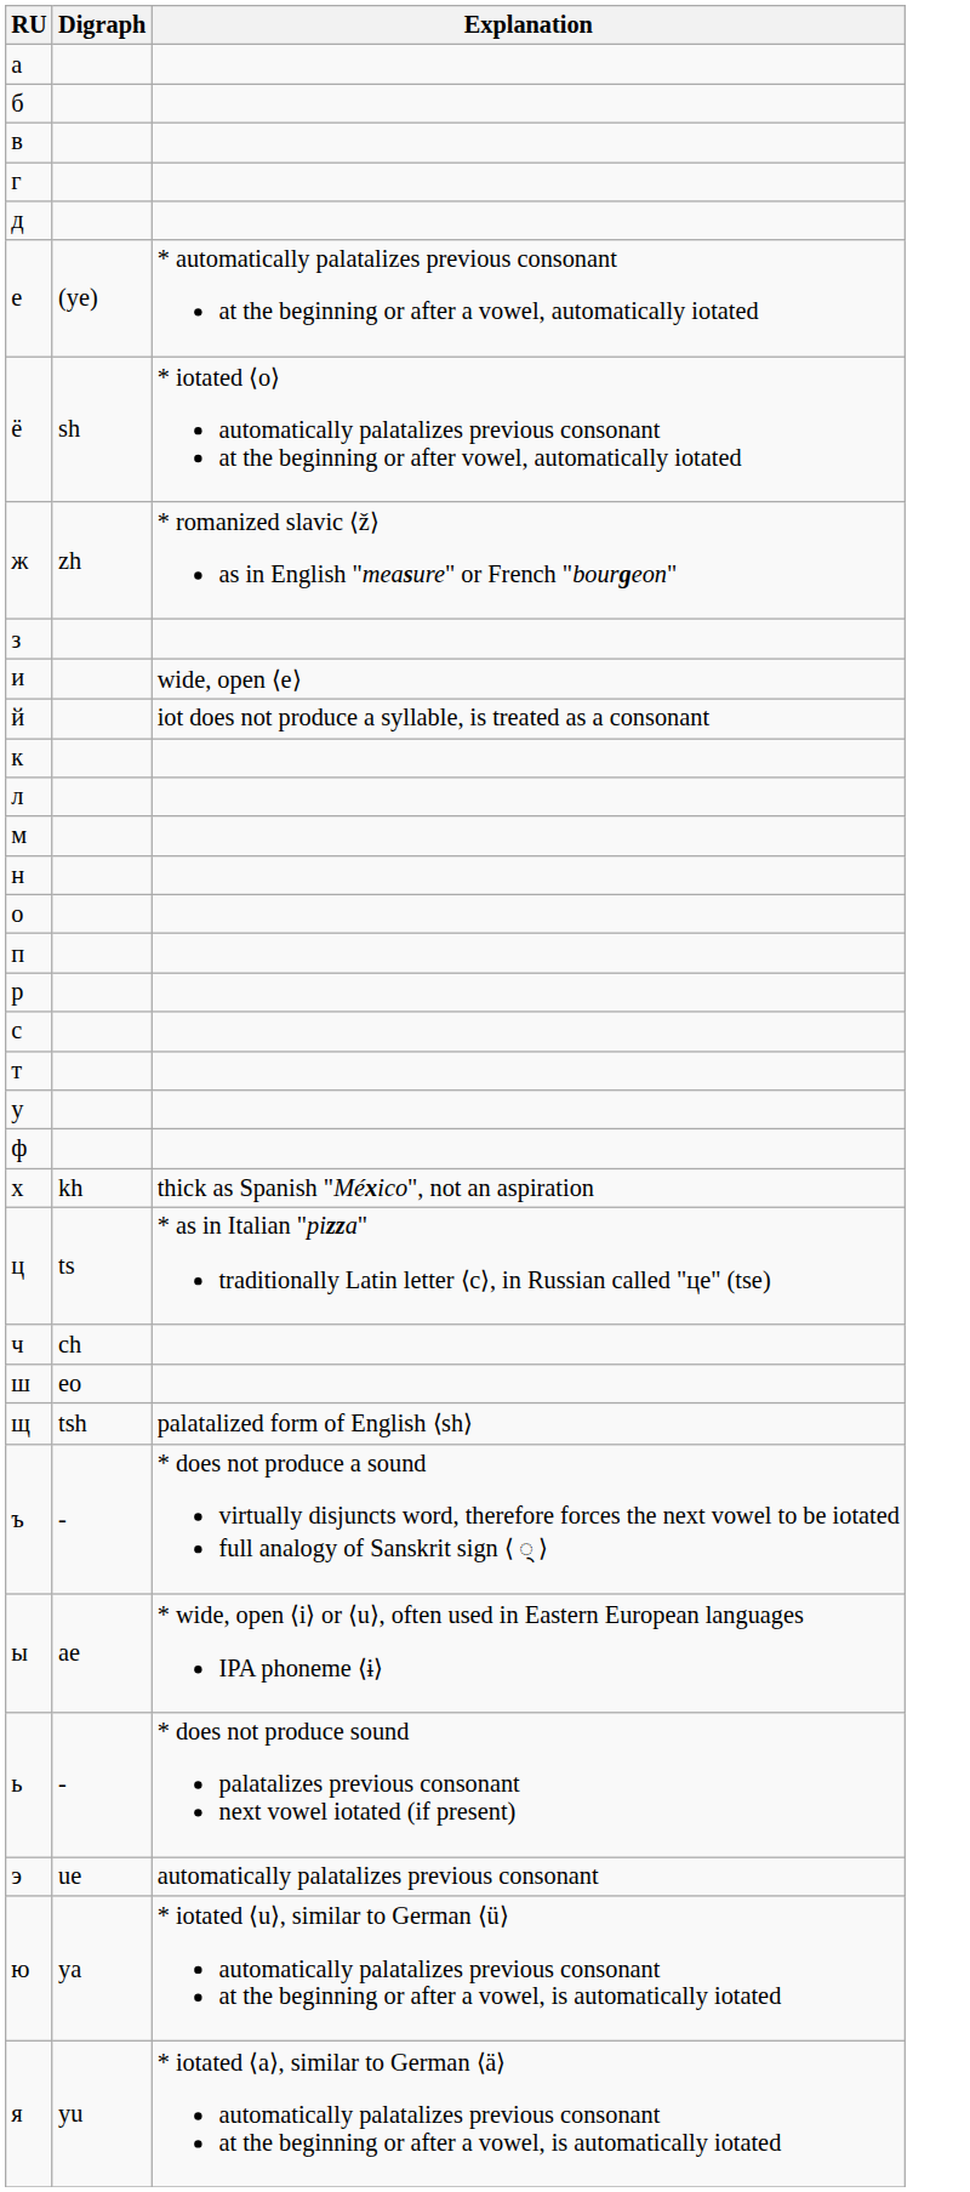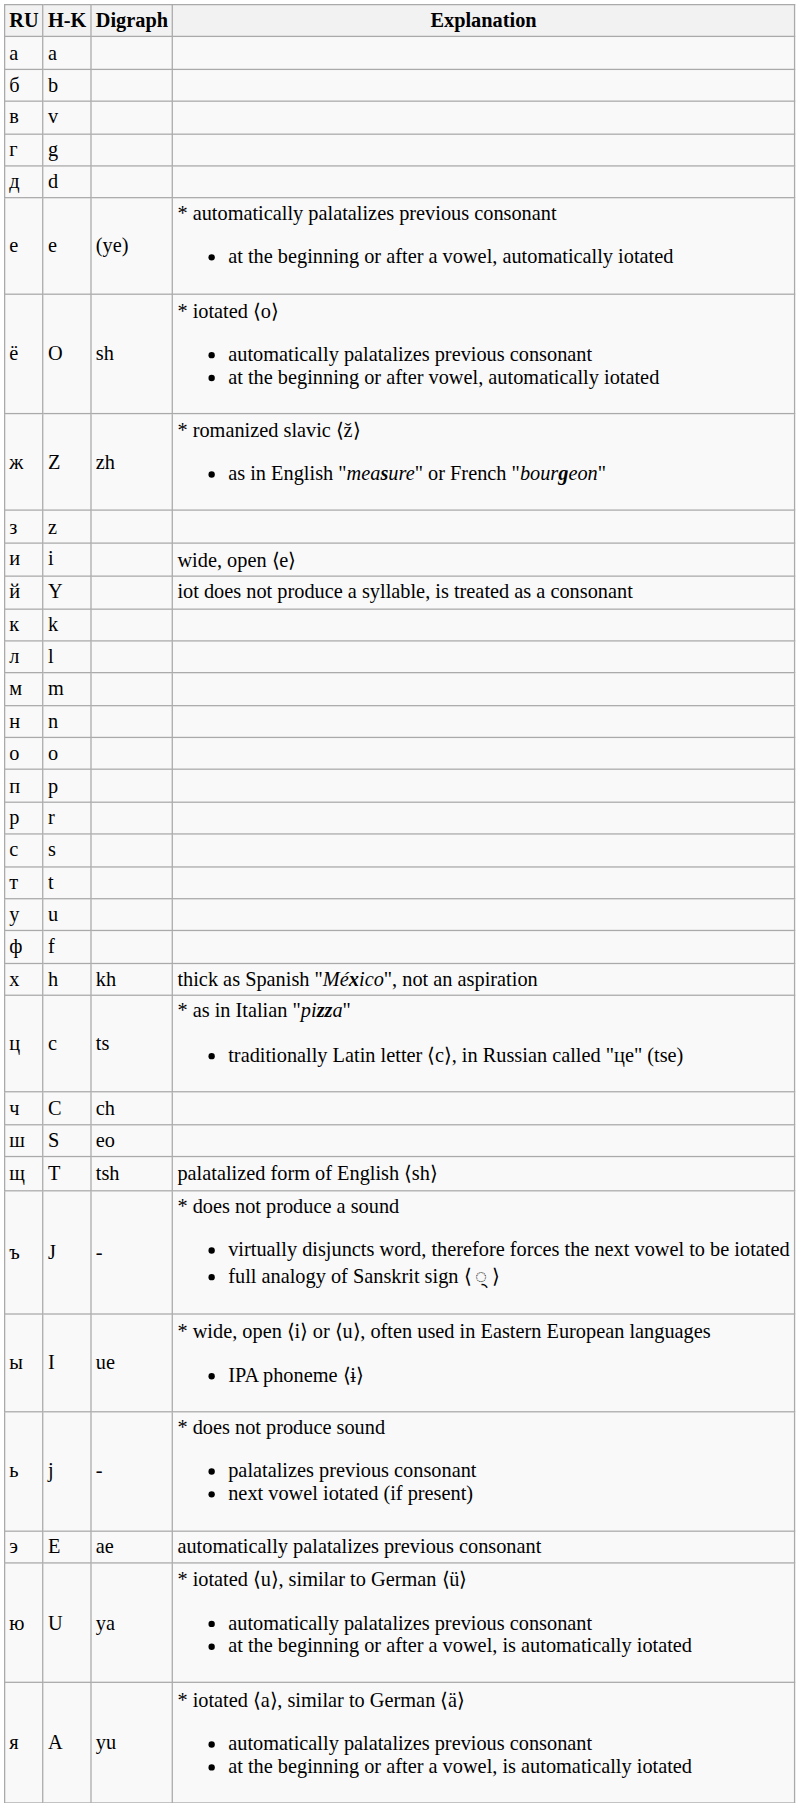 <table class="wikitable">
 <tr>
 <th>RU</th>
+<th>H-K</th>
 <th>Digraph</th>
 <th>Explanation</th>
 </tr>
 <tr>
 <td>а</td>
+<td>a</td>
 <td></td>
 <td></td>
 </tr>
 <tr>
 <td>б</td>
+<td>b</td>
 <td></td>
 <td></td>
 </tr>
 <tr>
 <td>в</td>
+<td>v</td>
 <td></td>
 <td></td>
 </tr>
 <tr>
 <td>г</td>
+<td>g</td>
 <td></td>
 <td></td>
 </tr>
 <tr>
 <td>д</td>
+<td>d</td>
 <td></td>
 <td></td>
 </tr>
 <tr>
 <td>е</td>
+<td>e</td>
 <td>(ye)</td>
 <td>* automatically palatalizes previous consonant<br><ul><li>at the beginning or after a vowel, automatically iotated</li></ul></td>
 </tr>
 <tr>
 <td>ё</td>
+<td>O</td>
 <td>sh</td>
 <td>* iotated ⟨o⟩<br><ul><li>automatically palatalizes previous consonant</li><li>at the beginning or after vowel, automatically iotated</li></ul></td>
 </tr>
 <tr>
 <td>ж</td>
+<td>Z</td>
 <td>zh</td>
 <td>* romanized slavic ⟨ž⟩<br><ul><li>as in English "<em>mea<strong>s</strong>ure</em>" or French "<em>bour<strong>g</strong>eon</em>"</li></ul></td>
 </tr>
 <tr>
 <td>з</td>
+<td>z</td>
 <td></td>
 <td></td>
 </tr>
 <tr>
 <td>и</td>
+<td>i</td>
 <td></td>
 <td>wide, open ⟨e⟩</td>
 </tr>
 <tr>
 <td>й</td>
+<td>Y</td>
 <td></td>
 <td>iot does not produce a syllable, is treated as a consonant</td>
 </tr>
 <tr>
 <td>к</td>
+<td>k</td>
 <td></td>
 <td></td>
 </tr>
 <tr>
 <td>л</td>
+<td>l</td>
 <td></td>
 <td></td>
 </tr>
 <tr>
 <td>м</td>
+<td>m</td>
 <td></td>
 <td></td>
 </tr>
 <tr>
 <td>н</td>
+<td>n</td>
 <td></td>
 <td></td>
 </tr>
 <tr>
 <td>о</td>
+<td>o</td>
 <td></td>
 <td></td>
 </tr>
 <tr>
 <td>п</td>
+<td>p</td>
 <td></td>
 <td></td>
 </tr>
 <tr>
 <td>р</td>
+<td>r</td>
 <td></td>
 <td></td>
 </tr>
 <tr>
 <td>с</td>
+<td>s</td>
 <td></td>
 <td></td>
 </tr>
 <tr>
 <td>т</td>
+<td>t</td>
 <td></td>
 <td></td>
 </tr>
 <tr>
 <td>у</td>
+<td>u</td>
 <td></td>
 <td></td>
 </tr>
 <tr>
 <td>ф</td>
+<td>f</td>
 <td></td>
 <td></td>
 </tr>
 <tr>
 <td>х</td>
+<td>h</td>
 <td>kh</td>
 <td>thick as Spanish "<em>Mé<strong>x</strong>ico</em>", not an aspiration</td>
 </tr>
 <tr>
 <td>ц</td>
+<td>c</td>
 <td>ts</td>
 <td>* as in Italian "<em>pi<strong>zz</strong>a</em>"<br><ul><li>traditionally Latin letter ⟨c⟩, in Russian called "це" (tse)</li></ul></td>
 </tr>
 <tr>
 <td>ч</td>
+<td>C</td>
 <td>ch</td>
 <td></td>
 </tr>
 <tr>
 <td>ш</td>
+<td>S</td>
 <td>eo</td>
 <td></td>
 </tr>
 <tr>
 <td>щ</td>
+<td>T</td>
 <td>tsh</td>
 <td>palatalized form of English ⟨sh⟩</td>
 </tr>
 <tr>
 <td>ъ</td>
+<td>J</td>
 <td>-</td>
 <td>* does not produce a sound<br><ul><li>virtually disjuncts word, therefore forces the next vowel to be iotated</li><li>full analogy of Sanskrit sign ⟨ ् ⟩</li></ul></td>
 </tr>
 <tr>
 <td>ы</td>
-<td>ae</td>
+<td>I</td>
+<td>ue</td>
 <td>* wide, open ⟨i⟩ or ⟨u⟩, often used in Eastern European languages<br><ul><li>IPA phoneme ⟨ɨ⟩</li></ul></td>
 </tr>
 <tr>
 <td>ь</td>
+<td>j</td>
 <td>-</td>
 <td>* does not produce sound<br><ul><li>palatalizes previous consonant</li><li>next vowel iotated (if present)</li></ul></td>
 </tr>
 <tr>
 <td>э</td>
-<td>ue</td>
+<td>E</td>
+<td>ae</td>
 <td>automatically palatalizes previous consonant</td>
 </tr>
 <tr>
 <td>ю</td>
+<td>U</td>
 <td>ya</td>
 <td>* iotated ⟨u⟩, similar to German ⟨ü⟩<br><ul><li>automatically palatalizes previous consonant</li><li>at the beginning or after a vowel, is automatically iotated</li></ul></td>
 </tr>
 <tr>
 <td>я</td>
+<td>A</td>
 <td>yu</td>
 <td>* iotated ⟨a⟩, similar to German ⟨ä⟩<br><ul><li>automatically palatalizes previous consonant</li><li>at the beginning or after a vowel, is automatically iotated</li></ul></td>
 </tr>
 </table>
